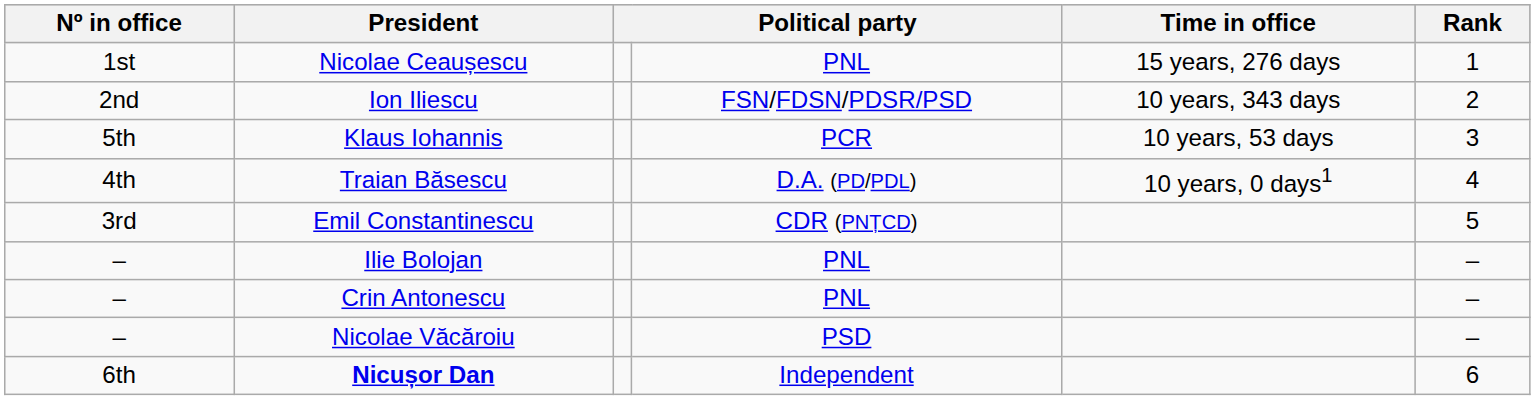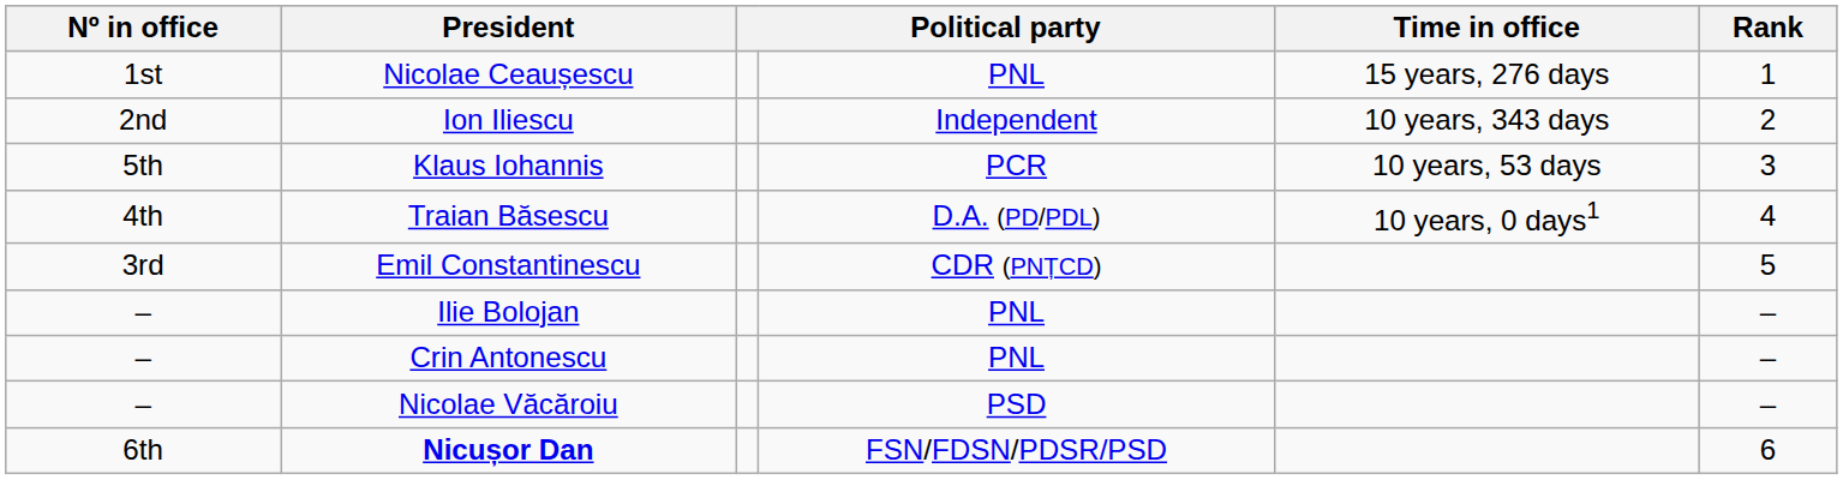 <table class="sortable wikitable" style="text-align:center" width=80%>
 <tr bgcolor="#CCCCCC" align="center">
 <th width=15%>Nº in office</th>
 <th>President</th>
 <th colspan=2>Political party</th>
 <th>Time in office</th>
 <th>Rank</th>
 </tr>
 <tr>
 <td>1st</td>
 <td><a href='#'>Nicolae Ceaușescu</a></td>
 <td bgcolor = ></td>
 <td><a href='#'>PNL</a></td>
 <td>15 years, 276 days </td>
 <td>1</td>
 </tr>
 <tr>
 <td>2nd</td>
 <td><a href='#'>Ion Iliescu</a></td>
 <td bgcolor = ></td>
-<td><a href='#'>FSN</a>/<a href='#'>FDSN</a>/<a href='#'>PDSR/PSD</a></td>
+<td><a href='#'>Independent</a></td>
 <td>10 years, 343 days </td>
 <td>2</td>
 </tr>
 <tr>
 <td>5th</td>
 <td><a href='#'>Klaus Iohannis</a></td>
 <td bgcolor = ></td>
 <td><a href='#'>PCR</a></td>
 <td>10 years, 53 days </td>
 <td>3</td>
 </tr>
 <tr>
 <td>4th</td>
 <td><a href='#'>Traian Băsescu</a></td>
 <td bgcolor = ></td>
 <td><a href='#'>D.A.</a> <small>(<a href='#'>PD</a>/<a href='#'>PDL</a>)</small></td>
 <td>10 years, 0 days<sup>1</sup></td>
 <td>4</td>
 </tr>
 <tr>
 <td>3rd</td>
 <td><a href='#'>Emil Constantinescu</a></td>
 <td bgcolor = ></td>
 <td><a href='#'>CDR</a> <small>(<a href='#'>PNȚCD</a>)</small></td>
 <td></td>
 <td>5</td>
 </tr>
 <tr>
 <td>–</td>
 <td><a href='#'>Ilie Bolojan</a> </td>
 <td bgcolor = ></td>
 <td><a href='#'>PNL</a></td>
 <td></td>
 <td>–</td>
 </tr>
 <tr>
 <td>–</td>
 <td><a href='#'>Crin Antonescu</a> </td>
 <td bgcolor = ></td>
 <td><a href='#'>PNL</a></td>
 <td></td>
 <td>–</td>
 </tr>
 <tr>
 <td>–</td>
 <td><a href='#'>Nicolae Văcăroiu</a> </td>
 <td bgcolor = ></td>
 <td><a href='#'>PSD</a></td>
 <td></td>
 <td>–</td>
 </tr>
 <tr>
 <td>6th</td>
 <td><strong><a href='#'>Nicușor Dan</a></strong></td>
 <td bgcolor = ></td>
-<td><a href='#'>Independent</a></td>
+<td><a href='#'>FSN</a>/<a href='#'>FDSN</a>/<a href='#'>PDSR/PSD</a></td>
 <td><strong></strong></td>
 <td>6</td>
 </tr>
 </table>
